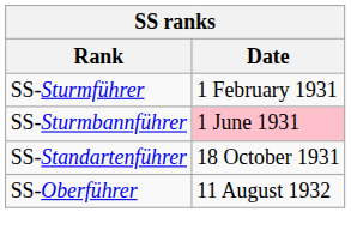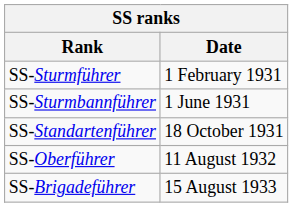 <table class="wikitable float-right">
 <tr>
 <th colspan="2">SS ranks</th>
 </tr>
 <tr>
 <th>Rank</th>
 <th>Date</th>
 </tr>
 <tr>
 <td>SS-<em><a href='#'>Sturmführer</a></em></td>
 <td>1 February 1931</td>
 </tr>
 <tr>
 <td>SS-<em><a href='#'>Sturmbannführer</a></em></td>
-<td style="background: pink;">1 June 1931</td>
+<td>1 June 1931</td>
 </tr>
 <tr>
 <td>SS-<em><a href='#'>Standartenführer</a></em></td>
 <td>18 October 1931</td>
 </tr>
 <tr>
 <td>SS-<em><a href='#'>Oberführer</a></em></td>
 <td>11 August 1932</td>
 </tr>
+<tr>
+<td>SS-<em><a href='#'>Brigadeführer</a></em></td>
+<td>15 August 1933</td>
+</tr>
 </table>
